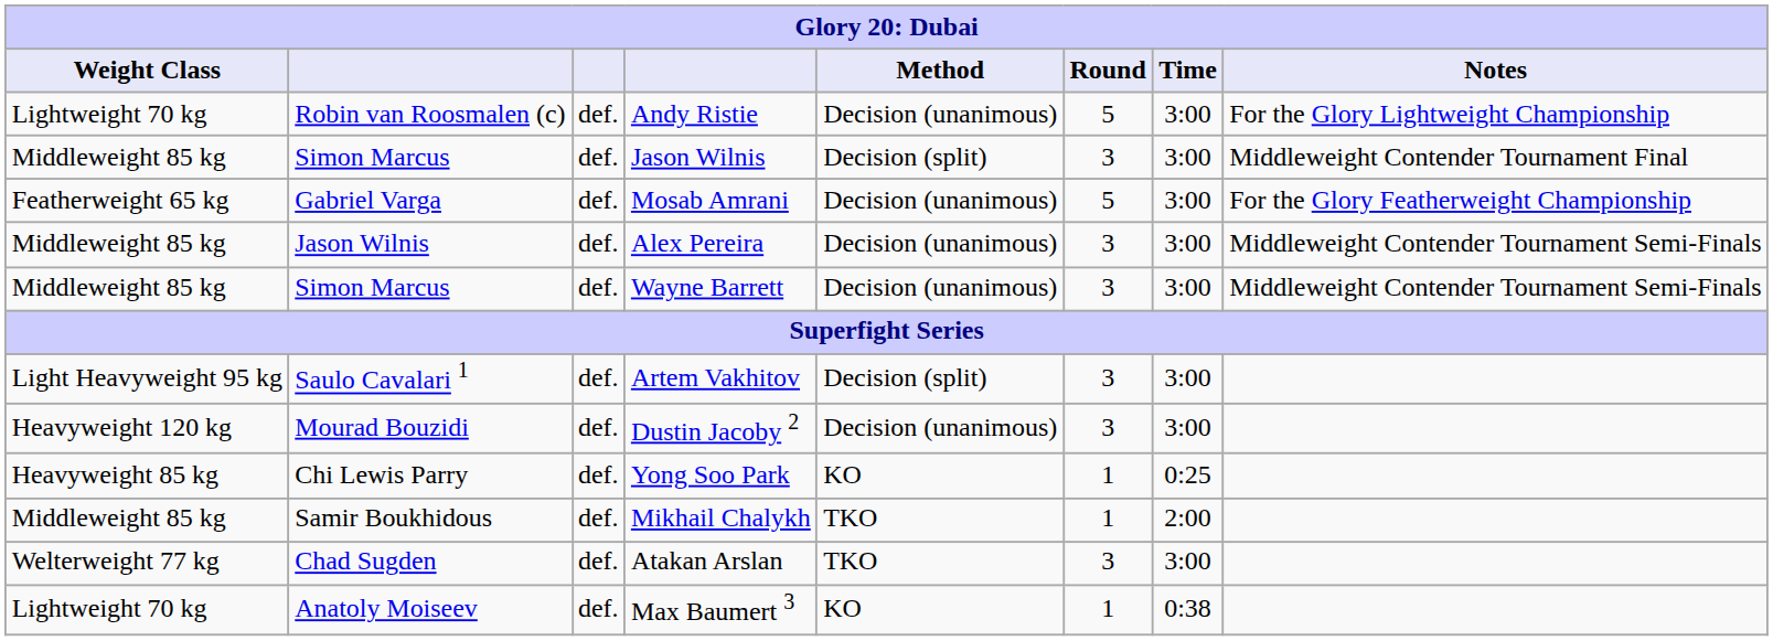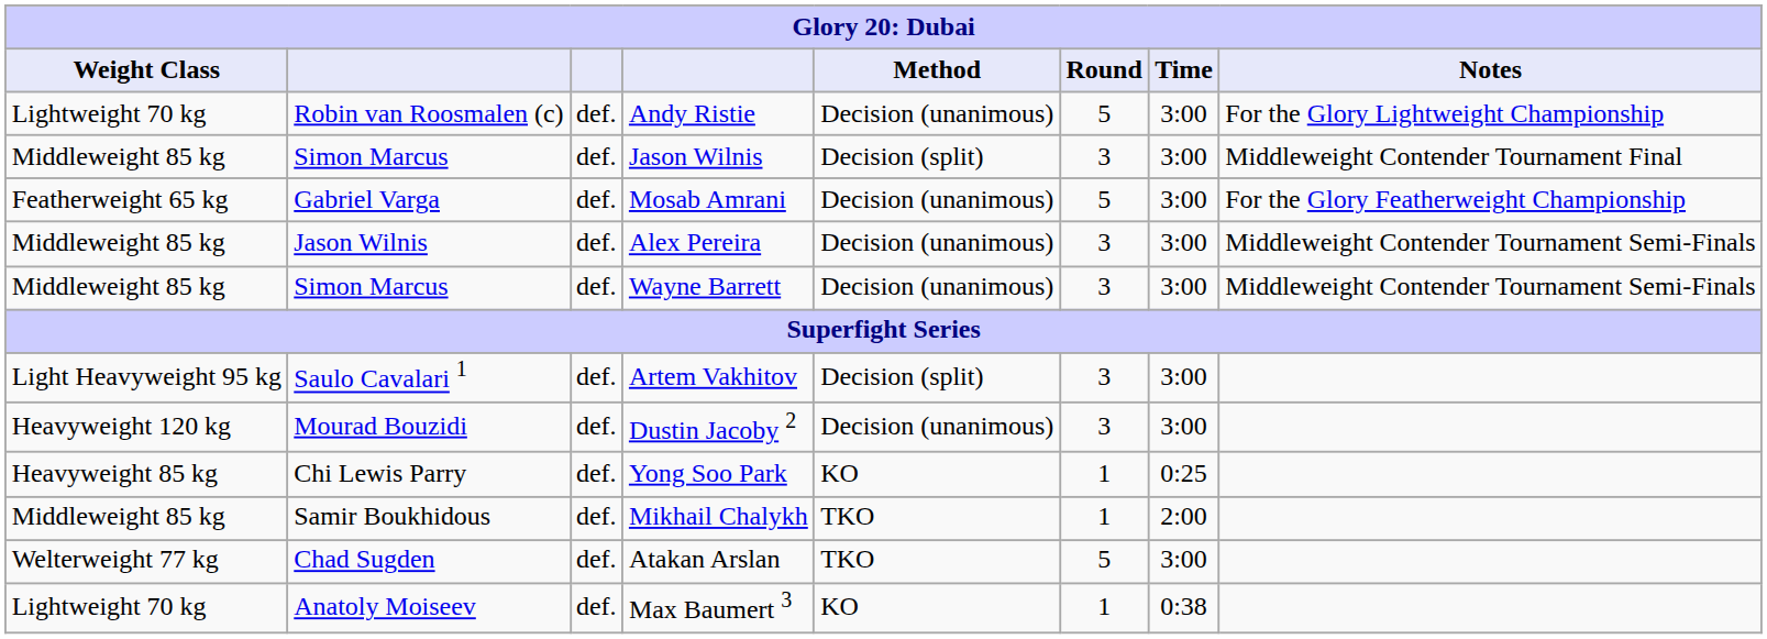 <table class="wikitable" style="font-size: 80%;">
 <tr>
 <th colspan="8" style="background-color: #ccf; color: #000080; text-align: center;"><strong>Glory 20: Dubai</strong></th>
 </tr>
 <tr>
 <th colspan="1" style="background-color: #E6E8FA; color: #000000; text-align: center;">Weight Class</th>
 <th colspan="1" style="background-color: #E6E8FA; color: #000000; text-align: center;"></th>
 <th colspan="1" style="background-color: #E6E8FA; color: #000000; text-align: center;"></th>
 <th colspan="1" style="background-color: #E6E8FA; color: #000000; text-align: center;"></th>
 <th colspan="1" style="background-color: #E6E8FA; color: #000000; text-align: center;">Method</th>
 <th colspan="1" style="background-color: #E6E8FA; color: #000000; text-align: center;">Round</th>
 <th colspan="1" style="background-color: #E6E8FA; color: #000000; text-align: center;">Time</th>
 <th colspan="1" style="background-color: #E6E8FA; color: #000000; text-align: center;">Notes</th>
 </tr>
 <tr>
 <td>Lightweight 70 kg</td>
 <td> <a href='#'>Robin van Roosmalen</a> (c)</td>
 <td align=center>def.</td>
 <td> <a href='#'>Andy Ristie</a></td>
 <td>Decision (unanimous)</td>
 <td align=center>5</td>
 <td align=center>3:00</td>
 <td>For the <a href='#'>Glory Lightweight Championship</a></td>
 </tr>
 <tr>
 <td>Middleweight 85 kg</td>
 <td> <a href='#'>Simon Marcus</a></td>
 <td align=center>def.</td>
 <td> <a href='#'>Jason Wilnis</a></td>
 <td>Decision (split)</td>
 <td align=center>3</td>
 <td align=center>3:00</td>
 <td>Middleweight Contender Tournament Final</td>
 </tr>
 <tr>
 <td>Featherweight 65 kg</td>
 <td> <a href='#'>Gabriel Varga</a></td>
 <td align=center>def.</td>
 <td> <a href='#'>Mosab Amrani</a></td>
 <td>Decision (unanimous)</td>
 <td align=center>5</td>
 <td align=center>3:00</td>
 <td>For the <a href='#'>Glory Featherweight Championship</a></td>
 </tr>
 <tr>
 <td>Middleweight 85 kg</td>
 <td> <a href='#'>Jason Wilnis</a></td>
 <td align=center>def.</td>
 <td> <a href='#'>Alex Pereira</a></td>
 <td>Decision (unanimous)</td>
 <td align=center>3</td>
 <td align=center>3:00</td>
 <td>Middleweight Contender Tournament Semi-Finals</td>
 </tr>
 <tr>
 <td>Middleweight 85 kg</td>
 <td> <a href='#'>Simon Marcus</a></td>
 <td align=center>def.</td>
 <td> <a href='#'>Wayne Barrett</a></td>
 <td>Decision (unanimous)</td>
 <td align=center>3</td>
 <td align=center>3:00</td>
 <td>Middleweight Contender Tournament Semi-Finals</td>
 </tr>
 <tr>
 <th colspan="8" style="background-color: #ccf; color: #000080; text-align: center;"><strong>Superfight Series</strong></th>
 </tr>
 <tr>
 <td>Light Heavyweight 95 kg</td>
 <td> <a href='#'>Saulo Cavalari</a> <sup>1</sup></td>
 <td align=center>def.</td>
 <td> <a href='#'>Artem Vakhitov</a></td>
 <td>Decision (split)</td>
 <td align=center>3</td>
 <td align=center>3:00</td>
 <td></td>
 </tr>
 <tr>
 <td>Heavyweight 120 kg</td>
 <td> <a href='#'>Mourad Bouzidi</a></td>
 <td align=center>def.</td>
 <td> <a href='#'>Dustin Jacoby</a> <sup>2</sup></td>
 <td>Decision (unanimous)</td>
 <td align=center>3</td>
 <td align=center>3:00</td>
 <td></td>
 </tr>
 <tr>
 <td>Heavyweight 85 kg</td>
 <td> Chi Lewis Parry</td>
 <td align=center>def.</td>
 <td> <a href='#'>Yong Soo Park</a></td>
 <td>KO</td>
 <td align=center>1</td>
 <td align=center>0:25</td>
 <td></td>
 </tr>
 <tr>
 <td>Middleweight 85 kg</td>
 <td> Samir Boukhidous</td>
 <td align=center>def.</td>
 <td> <a href='#'>Mikhail Chalykh</a></td>
 <td>TKO</td>
 <td align=center>1</td>
 <td align=center>2:00</td>
 <td></td>
 </tr>
 <tr>
 <td>Welterweight 77 kg</td>
 <td> <a href='#'>Chad Sugden</a></td>
 <td align=center>def.</td>
 <td> Atakan Arslan</td>
 <td>TKO</td>
-<td align=center>3</td>
+<td align=center>5</td>
 <td align=center>3:00</td>
 <td></td>
 </tr>
 <tr>
 <td>Lightweight 70 kg</td>
 <td> <a href='#'>Anatoly Moiseev</a></td>
 <td align=center>def.</td>
 <td> Max Baumert <sup>3</sup></td>
 <td>KO</td>
 <td align=center>1</td>
 <td align=center>0:38</td>
 <td></td>
 </tr>
 </table>
